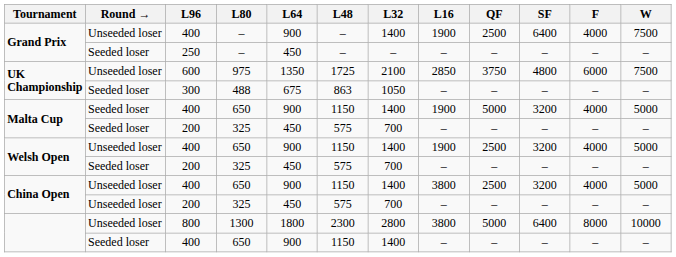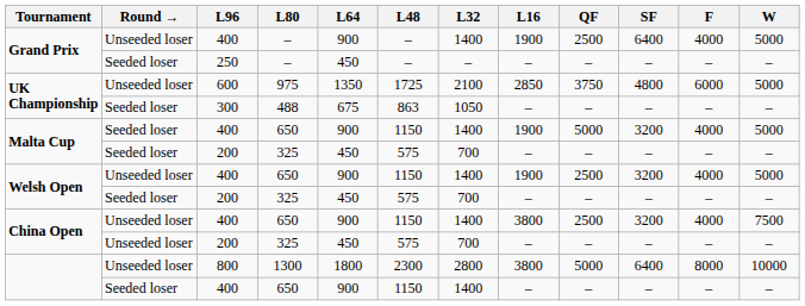 <table class="wikitable" style="font-size: 100%; text-align:center">
 <tr>
 <th width=60>Tournament</th>
 <th width=100>Round →</th>
 <th width=60><strong>L96</strong></th>
 <th width=60><strong>L80</strong></th>
 <th width=60><strong>L64</strong></th>
 <th width=60><strong>L48</strong></th>
 <th width=60><strong>L32</strong></th>
 <th width=60><strong>L16</strong></th>
 <th width=60><strong>QF</strong></th>
 <th width=60><strong>SF</strong></th>
 <th width=60><strong>F</strong></th>
 <th width=60><strong>W</strong></th>
 </tr>
 <tr>
 <td rowspan="2" align="left"><strong>Grand Prix</strong></td>
 <td align="left">Unseeded loser</td>
 <td>400</td>
 <td>–</td>
 <td>900</td>
 <td>–</td>
 <td>1400</td>
 <td>1900</td>
 <td>2500</td>
 <td>6400</td>
 <td>4000</td>
-<td>7500</td>
+<td>5000</td>
 </tr>
 <tr>
 <td align="left">Seeded loser</td>
 <td>250</td>
 <td>–</td>
 <td>450</td>
 <td>–</td>
 <td>–</td>
 <td>–</td>
 <td>–</td>
 <td>–</td>
 <td>–</td>
 <td>–</td>
 </tr>
 <tr>
 <td rowspan="2" align="left"><strong>UK Championship</strong></td>
 <td align="left">Unseeded loser</td>
 <td>600</td>
 <td>975</td>
 <td>1350</td>
 <td>1725</td>
 <td>2100</td>
 <td>2850</td>
 <td>3750</td>
 <td>4800</td>
 <td>6000</td>
-<td>7500</td>
+<td>5000</td>
 </tr>
 <tr>
 <td align="left">Seeded loser</td>
 <td>300</td>
 <td>488</td>
 <td>675</td>
 <td>863</td>
 <td>1050</td>
 <td>–</td>
 <td>–</td>
 <td>–</td>
 <td>–</td>
 <td>–</td>
 </tr>
 <tr>
 <td rowspan="2" align="left"><strong>Malta Cup</strong></td>
 <td align="left">Seeded loser</td>
 <td>400</td>
 <td>650</td>
 <td>900</td>
 <td>1150</td>
 <td>1400</td>
 <td>1900</td>
 <td>5000</td>
 <td>3200</td>
 <td>4000</td>
 <td>5000</td>
 </tr>
 <tr>
 <td align="left">Seeded loser</td>
 <td>200</td>
 <td>325</td>
 <td>450</td>
 <td>575</td>
 <td>700</td>
 <td>–</td>
 <td>–</td>
 <td>–</td>
 <td>–</td>
 <td>–</td>
 </tr>
 <tr>
 <td rowspan="2" align="left"><strong>Welsh Open</strong></td>
 <td align="left">Unseeded loser</td>
 <td>400</td>
 <td>650</td>
 <td>900</td>
 <td>1150</td>
 <td>1400</td>
 <td>1900</td>
 <td>2500</td>
 <td>3200</td>
 <td>4000</td>
 <td>5000</td>
 </tr>
 <tr>
 <td align="left">Seeded loser</td>
 <td>200</td>
 <td>325</td>
 <td>450</td>
 <td>575</td>
 <td>700</td>
 <td>–</td>
 <td>–</td>
 <td>–</td>
 <td>–</td>
 <td>–</td>
 </tr>
 <tr>
 <td rowspan="2" align="left"><strong>China Open</strong></td>
 <td align="left">Unseeded loser</td>
 <td>400</td>
 <td>650</td>
 <td>900</td>
 <td>1150</td>
 <td>1400</td>
 <td>3800</td>
 <td>2500</td>
 <td>3200</td>
 <td>4000</td>
-<td>5000</td>
+<td>7500</td>
 </tr>
 <tr>
 <td align="left">Unseeded loser</td>
 <td>200</td>
 <td>325</td>
 <td>450</td>
 <td>575</td>
 <td>700</td>
 <td>–</td>
 <td>–</td>
 <td>–</td>
 <td>–</td>
 <td>–</td>
 </tr>
 <tr>
 <td rowspan="2" align="left"></td>
 <td align="left">Unseeded loser</td>
 <td>800</td>
 <td>1300</td>
 <td>1800</td>
 <td>2300</td>
 <td>2800</td>
 <td>3800</td>
 <td>5000</td>
 <td>6400</td>
 <td>8000</td>
 <td>10000</td>
 </tr>
 <tr>
 <td align="left">Seeded loser</td>
 <td>400</td>
 <td>650</td>
 <td>900</td>
 <td>1150</td>
 <td>1400</td>
 <td>–</td>
 <td>–</td>
 <td>–</td>
 <td>–</td>
 <td>–</td>
 </tr>
 </table>
